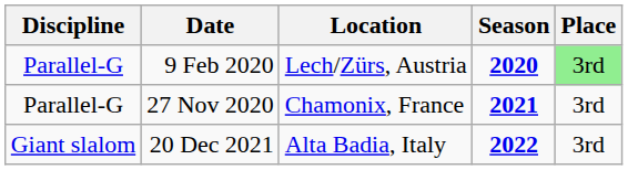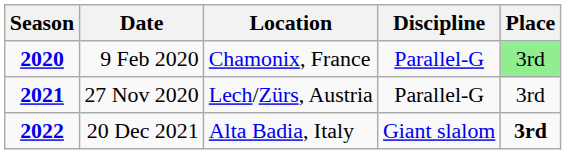 <table class="wikitable" style="text-align:center; font-size:95%;">
 <tr>
-<th>Discipline</th>
+<th>Season</th>
 <th>Date</th>
 <th>Location</th>
-<th>Season</th>
+<th>Discipline</th>
 <th>Place</th>
 </tr>
 <tr>
+<td><strong><a href='#'>2020</a></strong></td>
+<td align=right>9 Feb 2020</td>
+<td align=left> <a href='#'>Chamonix</a>, France</td>
 <td><a href='#'>Parallel-G</a></td>
-<td align=right>9 Feb 2020</td>
-<td align=left> <a href='#'>Lech</a>/<a href='#'>Zürs</a>, Austria</td>
-<td><strong><a href='#'>2020</a></strong></td>
 <td style="background: lightgreen;">3rd</td>
 </tr>
 <tr>
+<td><strong><a href='#'>2021</a></strong></td>
+<td align=right>27 Nov 2020</td>
+<td align=left> <a href='#'>Lech</a>/<a href='#'>Zürs</a>, Austria</td>
 <td>Parallel-G</td>
-<td align=right>27 Nov 2020</td>
-<td align=left> <a href='#'>Chamonix</a>, France</td>
-<td><strong><a href='#'>2021</a></strong></td>
 <td>3rd</td>
 </tr>
 <tr>
-<td><a href='#'>Giant slalom</a></td>
+<td><strong><a href='#'>2022</a></strong></td>
 <td align=right>20 Dec 2021</td>
 <td align=left> <a href='#'>Alta Badia</a>, Italy</td>
-<td><strong><a href='#'>2022</a></strong></td>
-<td>3rd</td>
+<td><a href='#'>Giant slalom</a></td>
+<td><strong>3rd</strong></td>
 </tr>
 </table>
